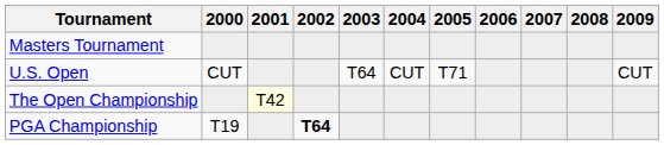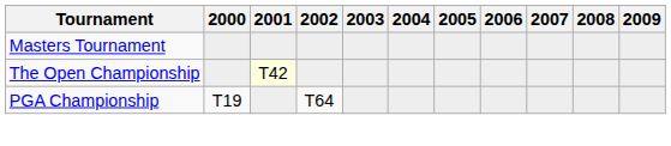 <table class="wikitable" style="font-size:95%;text-align:center;">
 <tr>
 <th>Tournament</th>
 <th>2000</th>
 <th>2001</th>
 <th>2002</th>
 <th>2003</th>
 <th>2004</th>
 <th>2005</th>
 <th>2006</th>
 <th>2007</th>
 <th>2008</th>
 <th>2009</th>
 </tr>
 <tr>
 <td align=left><a href='#'>Masters Tournament</a></td>
 <td style="background:#eeeeee;"></td>
 <td style="background:#eeeeee;"></td>
 <td style="background:#eeeeee;"></td>
 <td style="background:#eeeeee;"></td>
 <td style="background:#eeeeee;"></td>
 <td style="background:#eeeeee;"></td>
 <td style="background:#eeeeee;"></td>
 <td style="background:#eeeeee;"></td>
 <td style="background:#eeeeee;"></td>
 <td style="background:#eeeeee;"></td>
 </tr>
 <tr>
-<td align=left><a href='#'>U.S. Open</a></td>
-<td>CUT</td>
-<td style="background:#eeeeee;"></td>
-<td style="background:#eeeeee;"></td>
-<td>T64</td>
-<td>CUT</td>
-<td>T71</td>
-<td style="background:#eeeeee;"></td>
-<td style="background:#eeeeee;"></td>
-<td style="background:#eeeeee;"></td>
-<td>CUT</td>
-</tr>
-<tr>
 <td align=left><a href='#'>The Open Championship</a></td>
 <td style="background:#eeeeee;"></td>
 <td style="background: lightyellow;">T42</td>
 <td style="background:#eeeeee;"></td>
 <td style="background:#eeeeee;"></td>
 <td style="background:#eeeeee;"></td>
 <td style="background:#eeeeee;"></td>
 <td style="background:#eeeeee;"></td>
 <td style="background:#eeeeee;"></td>
 <td style="background:#eeeeee;"></td>
 <td style="background:#eeeeee;"></td>
 </tr>
 <tr>
 <td align=left><a href='#'>PGA Championship</a></td>
 <td>T19</td>
 <td style="background:#eeeeee;"></td>
-<td><strong>T64</strong></td>
+<td>T64</td>
 <td style="background:#eeeeee;"></td>
 <td style="background:#eeeeee;"></td>
 <td style="background:#eeeeee;"></td>
 <td style="background:#eeeeee;"></td>
 <td style="background:#eeeeee;"></td>
 <td style="background:#eeeeee;"></td>
 <td style="background:#eeeeee;"></td>
 </tr>
 </table>
